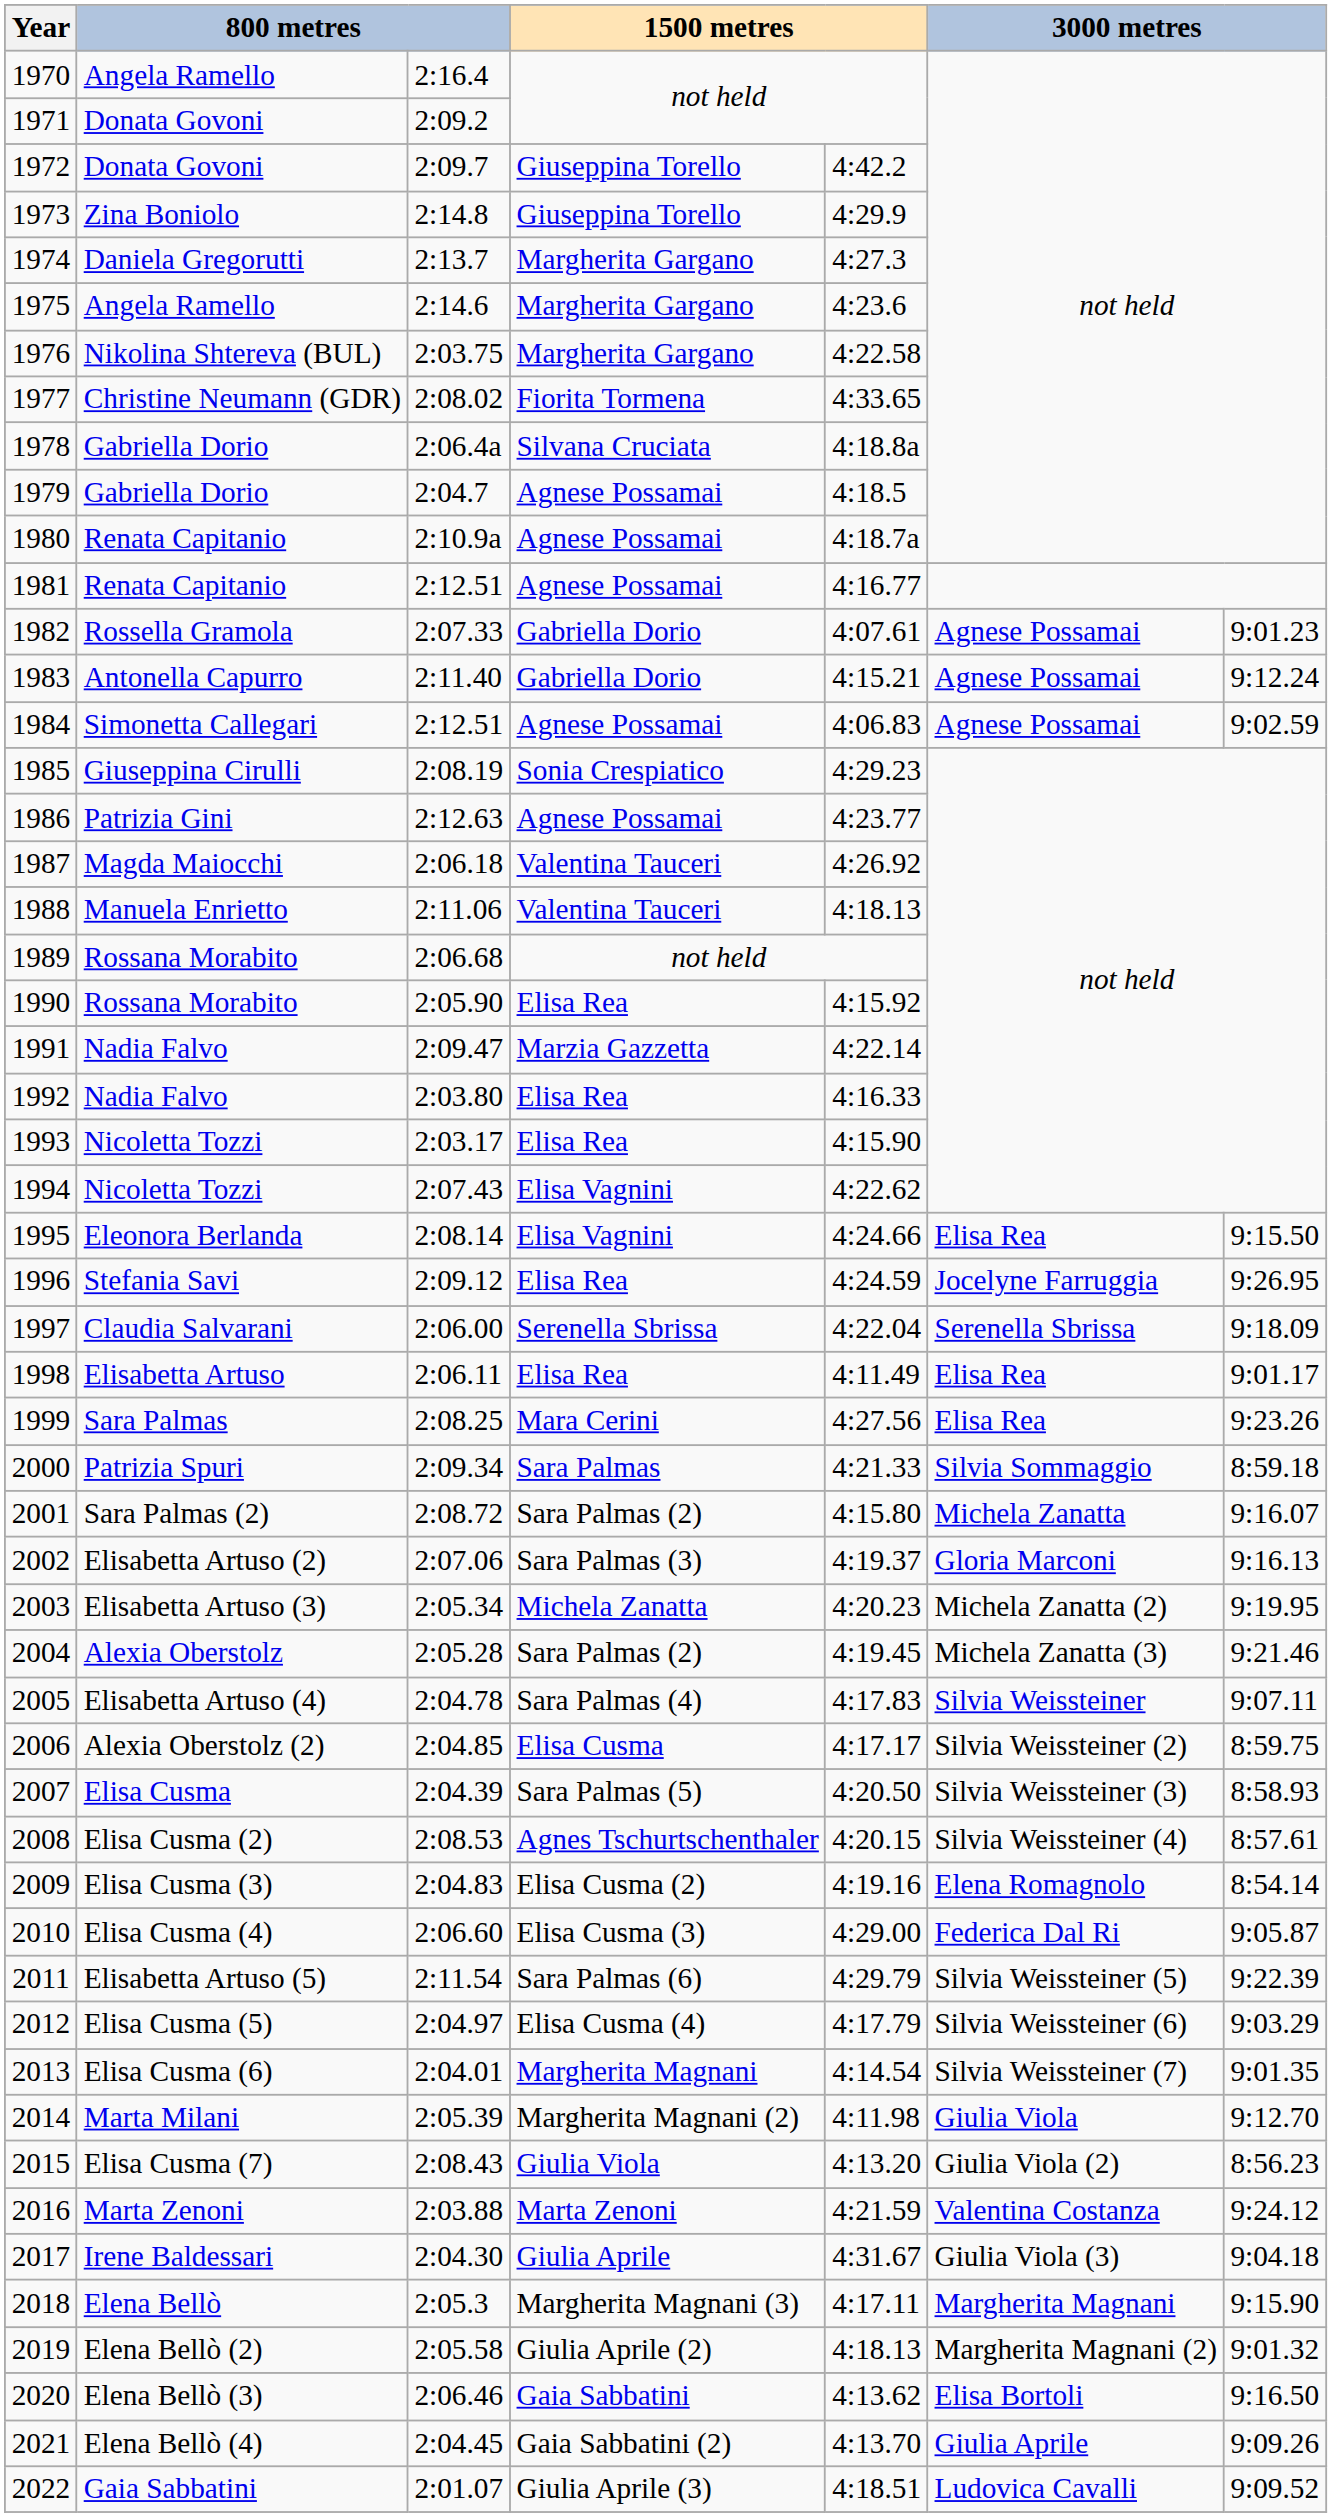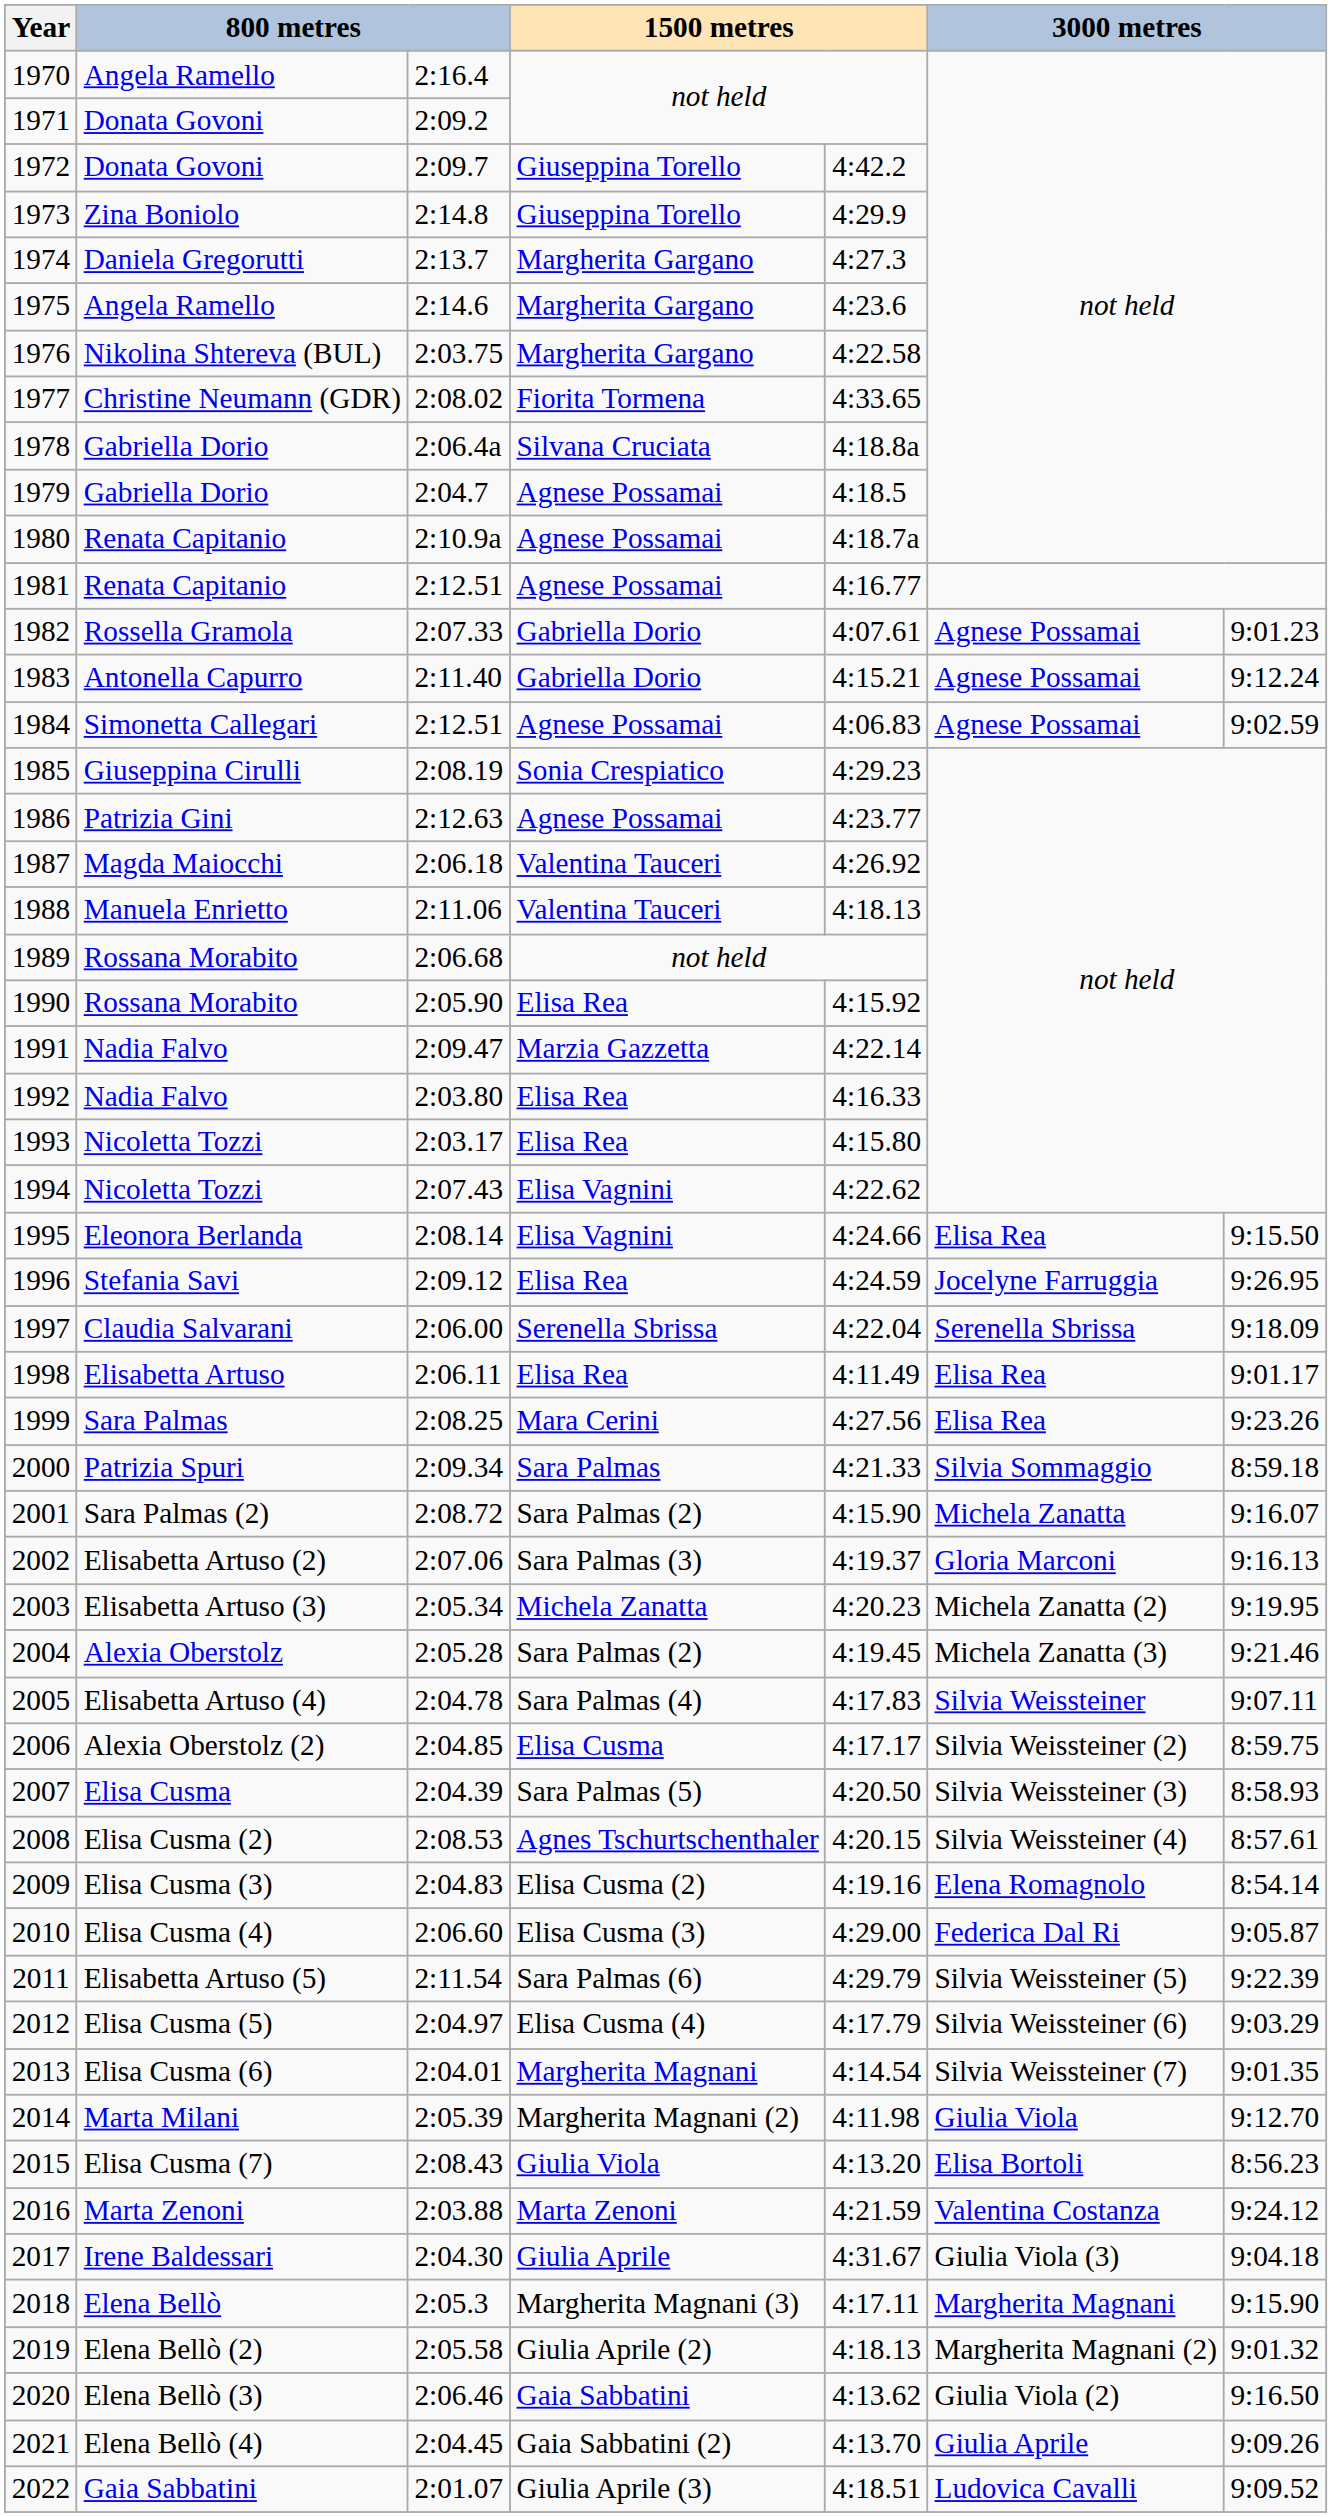 <table class="wikitable">
 <tr>
 <th>Year</th>
 <th colspan=2 style="background:lightsteelblue;">800 metres</th>
 <th colspan=2 style="background:moccasin;">1500 metres</th>
 <th colspan=2 style="background:lightsteelblue;">3000 metres</th>
 </tr>
 <tr>
 <td align=center>1970</td>
 <td><a href='#'>Angela Ramello</a></td>
 <td>2:16.4</td>
 <td colspan=2 rowspan=2 align=center><em>not held</em></td>
 <td colspan=2 rowspan=11 align=center><em>not held</em></td>
 </tr>
 <tr>
 <td align=center>1971</td>
 <td><a href='#'>Donata Govoni</a></td>
 <td>2:09.2</td>
 </tr>
 <tr>
 <td align=center>1972</td>
 <td><a href='#'>Donata Govoni</a></td>
 <td>2:09.7</td>
 <td><a href='#'>Giuseppina Torello</a></td>
 <td>4:42.2</td>
 </tr>
 <tr>
 <td align=center>1973</td>
 <td><a href='#'>Zina Boniolo</a></td>
 <td>2:14.8</td>
 <td><a href='#'>Giuseppina Torello</a></td>
 <td>4:29.9</td>
 </tr>
 <tr>
 <td align=center>1974</td>
 <td><a href='#'>Daniela Gregorutti</a></td>
 <td>2:13.7</td>
 <td><a href='#'>Margherita Gargano</a></td>
 <td>4:27.3</td>
 </tr>
 <tr>
 <td align=center>1975</td>
 <td><a href='#'>Angela Ramello</a></td>
 <td>2:14.6</td>
 <td><a href='#'>Margherita Gargano</a></td>
 <td>4:23.6</td>
 </tr>
 <tr>
 <td align=center>1976</td>
 <td><a href='#'>Nikolina Shtereva</a> (BUL)</td>
 <td>2:03.75</td>
 <td><a href='#'>Margherita Gargano</a></td>
 <td>4:22.58</td>
 </tr>
 <tr>
 <td align=center>1977</td>
 <td><a href='#'>Christine Neumann</a> (GDR)</td>
 <td>2:08.02</td>
 <td><a href='#'>Fiorita Tormena</a></td>
 <td>4:33.65</td>
 </tr>
 <tr>
 <td align=center>1978</td>
 <td><a href='#'>Gabriella Dorio</a></td>
 <td>2:06.4a</td>
 <td><a href='#'>Silvana Cruciata</a></td>
 <td>4:18.8a</td>
 </tr>
 <tr>
 <td align=center>1979</td>
 <td><a href='#'>Gabriella Dorio</a></td>
 <td>2:04.7</td>
 <td><a href='#'>Agnese Possamai</a></td>
 <td>4:18.5</td>
 </tr>
 <tr>
 <td align=center>1980</td>
 <td><a href='#'>Renata Capitanio</a></td>
 <td>2:10.9a</td>
 <td><a href='#'>Agnese Possamai</a></td>
 <td>4:18.7a</td>
 </tr>
 <tr>
 <td align=center>1981</td>
 <td><a href='#'>Renata Capitanio</a></td>
 <td>2:12.51</td>
 <td><a href='#'>Agnese Possamai</a></td>
 <td>4:16.77</td>
 </tr>
 <tr>
 <td align=center>1982</td>
 <td><a href='#'>Rossella Gramola</a></td>
 <td>2:07.33</td>
 <td><a href='#'>Gabriella Dorio</a></td>
 <td>4:07.61</td>
 <td><a href='#'>Agnese Possamai</a></td>
 <td>9:01.23</td>
 </tr>
 <tr>
 <td align=center>1983</td>
 <td><a href='#'>Antonella Capurro</a></td>
 <td>2:11.40</td>
 <td><a href='#'>Gabriella Dorio</a></td>
 <td>4:15.21</td>
 <td><a href='#'>Agnese Possamai</a></td>
 <td>9:12.24</td>
 </tr>
 <tr>
 <td align=center>1984</td>
 <td><a href='#'>Simonetta Callegari</a></td>
 <td>2:12.51</td>
 <td><a href='#'>Agnese Possamai</a></td>
 <td>4:06.83</td>
 <td><a href='#'>Agnese Possamai</a></td>
 <td>9:02.59</td>
 </tr>
 <tr>
 <td align=center>1985</td>
 <td><a href='#'>Giuseppina Cirulli</a></td>
 <td>2:08.19</td>
 <td><a href='#'>Sonia Crespiatico</a></td>
 <td>4:29.23</td>
 <td colspan=2 rowspan=10 align=center><em>not held</em></td>
 </tr>
 <tr>
 <td align=center>1986</td>
 <td><a href='#'>Patrizia Gini</a></td>
 <td>2:12.63</td>
 <td><a href='#'>Agnese Possamai</a></td>
 <td>4:23.77</td>
 </tr>
 <tr>
 <td align=center>1987</td>
 <td><a href='#'>Magda Maiocchi</a></td>
 <td>2:06.18</td>
 <td><a href='#'>Valentina Tauceri</a></td>
 <td>4:26.92</td>
 </tr>
 <tr>
 <td align=center>1988</td>
 <td><a href='#'>Manuela Enrietto</a></td>
 <td>2:11.06</td>
 <td><a href='#'>Valentina Tauceri</a></td>
 <td>4:18.13</td>
 </tr>
 <tr>
 <td align=center>1989</td>
 <td><a href='#'>Rossana Morabito</a></td>
 <td>2:06.68</td>
 <td colspan=2 align=center><em>not held</em></td>
 </tr>
 <tr>
 <td align=center>1990</td>
 <td><a href='#'>Rossana Morabito</a></td>
 <td>2:05.90</td>
 <td><a href='#'>Elisa Rea</a></td>
 <td>4:15.92</td>
 </tr>
 <tr>
 <td align=center>1991</td>
 <td><a href='#'>Nadia Falvo</a></td>
 <td>2:09.47</td>
 <td><a href='#'>Marzia Gazzetta</a></td>
 <td>4:22.14</td>
 </tr>
 <tr>
 <td align=center>1992</td>
 <td><a href='#'>Nadia Falvo</a></td>
 <td>2:03.80</td>
 <td><a href='#'>Elisa Rea</a></td>
 <td>4:16.33</td>
 </tr>
 <tr>
 <td align=center>1993</td>
 <td><a href='#'>Nicoletta Tozzi</a></td>
 <td>2:03.17</td>
 <td><a href='#'>Elisa Rea</a></td>
-<td>4:15.90</td>
+<td>4:15.80</td>
 </tr>
 <tr>
 <td align=center>1994</td>
 <td><a href='#'>Nicoletta Tozzi</a></td>
 <td>2:07.43</td>
 <td><a href='#'>Elisa Vagnini</a></td>
 <td>4:22.62</td>
 </tr>
 <tr>
 <td align=center>1995</td>
 <td><a href='#'>Eleonora Berlanda</a></td>
 <td>2:08.14</td>
 <td><a href='#'>Elisa Vagnini</a></td>
 <td>4:24.66</td>
 <td><a href='#'>Elisa Rea</a></td>
 <td>9:15.50</td>
 </tr>
 <tr>
 <td align=center>1996</td>
 <td><a href='#'>Stefania Savi</a></td>
 <td>2:09.12</td>
 <td><a href='#'>Elisa Rea</a></td>
 <td>4:24.59</td>
 <td><a href='#'>Jocelyne Farruggia</a></td>
 <td>9:26.95</td>
 </tr>
 <tr>
 <td align=center>1997</td>
 <td><a href='#'>Claudia Salvarani</a></td>
 <td>2:06.00</td>
 <td><a href='#'>Serenella Sbrissa</a></td>
 <td>4:22.04</td>
 <td><a href='#'>Serenella Sbrissa</a></td>
 <td>9:18.09</td>
 </tr>
 <tr>
 <td align=center>1998</td>
 <td><a href='#'>Elisabetta Artuso</a></td>
 <td>2:06.11</td>
 <td><a href='#'>Elisa Rea</a></td>
 <td>4:11.49</td>
 <td><a href='#'>Elisa Rea</a></td>
 <td>9:01.17</td>
 </tr>
 <tr>
 <td align=center>1999</td>
 <td><a href='#'>Sara Palmas</a></td>
 <td>2:08.25</td>
 <td><a href='#'>Mara Cerini</a></td>
 <td>4:27.56</td>
 <td><a href='#'>Elisa Rea</a></td>
 <td>9:23.26</td>
 </tr>
 <tr>
 <td align=center>2000</td>
 <td><a href='#'>Patrizia Spuri</a></td>
 <td>2:09.34</td>
 <td><a href='#'>Sara Palmas</a></td>
 <td>4:21.33</td>
 <td><a href='#'>Silvia Sommaggio</a></td>
 <td>8:59.18</td>
 </tr>
 <tr>
 <td align=center>2001</td>
 <td>Sara Palmas (2)</td>
 <td>2:08.72</td>
 <td>Sara Palmas (2)</td>
-<td>4:15.80</td>
+<td>4:15.90</td>
 <td><a href='#'>Michela Zanatta</a></td>
 <td>9:16.07</td>
 </tr>
 <tr>
 <td align=center>2002</td>
 <td>Elisabetta Artuso (2)</td>
 <td>2:07.06</td>
 <td>Sara Palmas (3)</td>
 <td>4:19.37</td>
 <td><a href='#'>Gloria Marconi</a></td>
 <td>9:16.13</td>
 </tr>
 <tr>
 <td align=center>2003</td>
 <td>Elisabetta Artuso (3)</td>
 <td>2:05.34</td>
 <td><a href='#'>Michela Zanatta</a></td>
 <td>4:20.23</td>
 <td>Michela Zanatta (2)</td>
 <td>9:19.95</td>
 </tr>
 <tr>
 <td align=center>2004</td>
 <td><a href='#'>Alexia Oberstolz</a></td>
 <td>2:05.28</td>
 <td>Sara Palmas (2)</td>
 <td>4:19.45</td>
 <td>Michela Zanatta (3)</td>
 <td>9:21.46</td>
 </tr>
 <tr>
 <td align=center>2005</td>
 <td>Elisabetta Artuso (4)</td>
 <td>2:04.78</td>
 <td>Sara Palmas (4)</td>
 <td>4:17.83</td>
 <td><a href='#'>Silvia Weissteiner</a></td>
 <td>9:07.11</td>
 </tr>
 <tr>
 <td align=center>2006</td>
 <td>Alexia Oberstolz (2)</td>
 <td>2:04.85</td>
 <td><a href='#'>Elisa Cusma</a></td>
 <td>4:17.17</td>
 <td>Silvia Weissteiner (2)</td>
 <td>8:59.75</td>
 </tr>
 <tr>
 <td align=center>2007</td>
 <td><a href='#'>Elisa Cusma</a></td>
 <td>2:04.39</td>
 <td>Sara Palmas (5)</td>
 <td>4:20.50</td>
 <td>Silvia Weissteiner (3)</td>
 <td>8:58.93</td>
 </tr>
 <tr>
 <td align=center>2008</td>
 <td>Elisa Cusma (2)</td>
 <td>2:08.53</td>
 <td><a href='#'>Agnes Tschurtschenthaler</a></td>
 <td>4:20.15</td>
 <td>Silvia Weissteiner (4)</td>
 <td>8:57.61</td>
 </tr>
 <tr>
 <td align=center>2009</td>
 <td>Elisa Cusma (3)</td>
 <td>2:04.83</td>
 <td>Elisa Cusma (2)</td>
 <td>4:19.16</td>
 <td><a href='#'>Elena Romagnolo</a></td>
 <td>8:54.14</td>
 </tr>
 <tr>
 <td align=center>2010</td>
 <td>Elisa Cusma (4)</td>
 <td>2:06.60</td>
 <td>Elisa Cusma (3)</td>
 <td>4:29.00</td>
 <td><a href='#'>Federica Dal Ri</a></td>
 <td>9:05.87</td>
 </tr>
 <tr>
 <td align=center>2011</td>
 <td>Elisabetta Artuso (5)</td>
 <td>2:11.54</td>
 <td>Sara Palmas (6)</td>
 <td>4:29.79</td>
 <td>Silvia Weissteiner (5)</td>
 <td>9:22.39</td>
 </tr>
 <tr>
 <td align=center>2012</td>
 <td>Elisa Cusma (5)</td>
 <td>2:04.97</td>
 <td>Elisa Cusma (4)</td>
 <td>4:17.79</td>
 <td>Silvia Weissteiner (6)</td>
 <td>9:03.29</td>
 </tr>
 <tr>
 <td align=center>2013</td>
 <td>Elisa Cusma (6)</td>
 <td>2:04.01</td>
 <td><a href='#'>Margherita Magnani</a></td>
 <td>4:14.54</td>
 <td>Silvia Weissteiner (7)</td>
 <td>9:01.35</td>
 </tr>
 <tr>
 <td align=center>2014</td>
 <td><a href='#'>Marta Milani</a></td>
 <td>2:05.39</td>
 <td>Margherita Magnani (2)</td>
 <td>4:11.98</td>
 <td><a href='#'>Giulia Viola</a></td>
 <td>9:12.70</td>
 </tr>
 <tr>
 <td align=center>2015</td>
 <td>Elisa Cusma (7)</td>
 <td>2:08.43</td>
 <td><a href='#'>Giulia Viola</a></td>
 <td>4:13.20</td>
-<td>Giulia Viola (2)</td>
+<td><a href='#'>Elisa Bortoli</a></td>
 <td>8:56.23</td>
 </tr>
 <tr>
 <td align=center>2016</td>
 <td><a href='#'>Marta Zenoni</a></td>
 <td>2:03.88</td>
 <td><a href='#'>Marta Zenoni</a></td>
 <td>4:21.59</td>
 <td><a href='#'>Valentina Costanza</a></td>
 <td>9:24.12</td>
 </tr>
 <tr>
 <td align=center>2017</td>
 <td><a href='#'>Irene Baldessari</a></td>
 <td>2:04.30</td>
 <td><a href='#'>Giulia Aprile</a></td>
 <td>4:31.67</td>
 <td>Giulia Viola (3)</td>
 <td>9:04.18</td>
 </tr>
 <tr>
 <td align=center>2018</td>
 <td><a href='#'>Elena Bellò</a></td>
 <td>2:05.3</td>
 <td>Margherita Magnani (3)</td>
 <td>4:17.11</td>
 <td><a href='#'>Margherita Magnani</a></td>
 <td>9:15.90</td>
 </tr>
 <tr>
 <td align=center>2019</td>
 <td>Elena Bellò (2)</td>
 <td>2:05.58</td>
 <td>Giulia Aprile (2)</td>
 <td>4:18.13</td>
 <td>Margherita Magnani (2)</td>
 <td>9:01.32</td>
 </tr>
 <tr>
 <td align=center>2020</td>
 <td>Elena Bellò (3)</td>
 <td>2:06.46</td>
 <td><a href='#'>Gaia Sabbatini</a></td>
 <td>4:13.62</td>
-<td><a href='#'>Elisa Bortoli</a></td>
+<td>Giulia Viola (2)</td>
 <td>9:16.50</td>
 </tr>
 <tr>
 <td align=center>2021</td>
 <td>Elena Bellò (4)</td>
 <td>2:04.45</td>
 <td>Gaia Sabbatini (2)</td>
 <td>4:13.70</td>
 <td><a href='#'>Giulia Aprile</a></td>
 <td>9:09.26</td>
 </tr>
 <tr>
 <td align=center>2022</td>
 <td><a href='#'>Gaia Sabbatini</a></td>
 <td>2:01.07</td>
 <td>Giulia Aprile (3)</td>
 <td>4:18.51</td>
 <td><a href='#'>Ludovica Cavalli</a></td>
 <td>9:09.52</td>
 </tr>
 </table>
